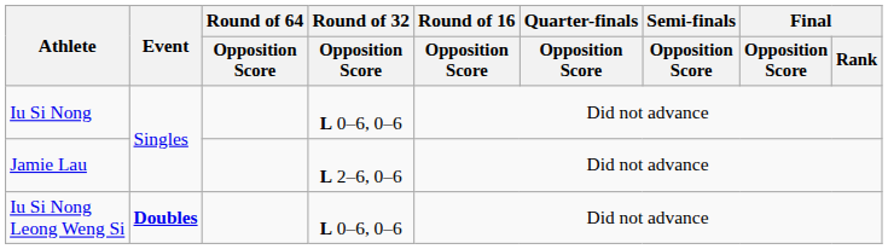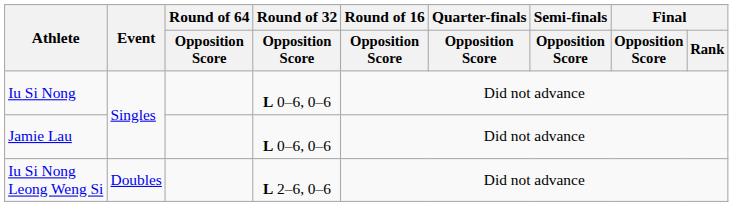 <table class=wikitable style="font-size:90%; text-align:center;">
 <tr>
 <th rowspan="2">Athlete</th>
 <th rowspan="2">Event</th>
 <th>Round of 64</th>
 <th>Round of 32</th>
 <th>Round of 16</th>
 <th>Quarter-finals</th>
 <th>Semi-finals</th>
 <th colspan=2>Final</th>
 </tr>
 <tr style="font-size:95%">
 <th>Opposition<br>Score</th>
 <th>Opposition<br>Score</th>
 <th>Opposition<br>Score</th>
 <th>Opposition<br>Score</th>
 <th>Opposition<br>Score</th>
 <th>Opposition<br>Score</th>
 <th>Rank</th>
 </tr>
 <tr>
 <td align=left><a href='#'>Iu Si Nong</a></td>
 <td align=left rowspan=2><a href='#'>Singles</a></td>
 <td></td>
 <td><br><strong>L</strong> 0–6, 0–6</td>
 <td colspan=5>Did not advance</td>
 </tr>
 <tr>
 <td align=left><a href='#'>Jamie Lau</a></td>
 <td></td>
-<td><br><strong>L</strong> 2–6, 0–6</td>
+<td><br><strong>L</strong> 0–6, 0–6</td>
 <td colspan=5>Did not advance</td>
 </tr>
 <tr>
 <td align=left><a href='#'>Iu Si Nong</a><br><a href='#'>Leong Weng Si</a></td>
-<td align=left><strong><a href='#'>Doubles</a></strong></td>
+<td align=left><a href='#'>Doubles</a></td>
 <td></td>
-<td><br><strong>L</strong> 0–6, 0–6</td>
+<td><br><strong>L</strong> 2–6, 0–6</td>
 <td colspan=5>Did not advance</td>
 </tr>
 </table>
